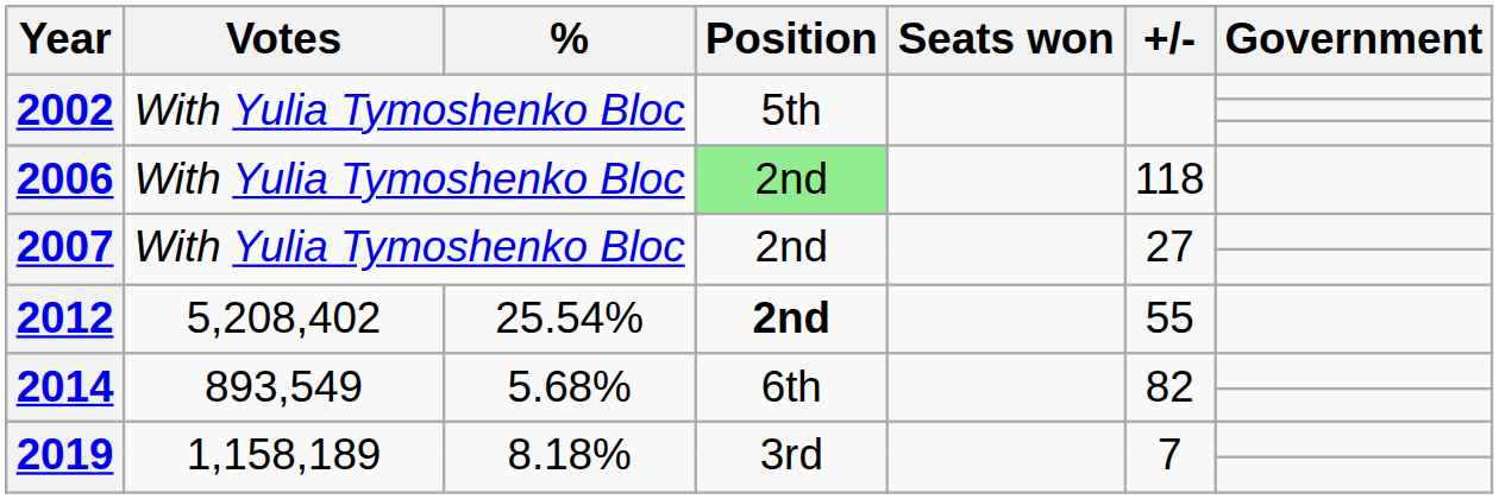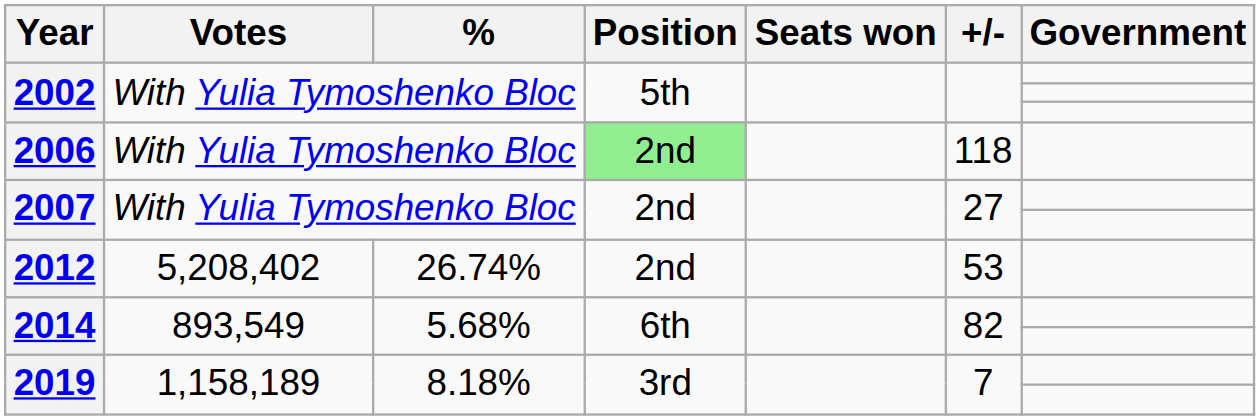 <table class="wikitable" style="text-align:center">
 <tr>
 <th>Year</th>
 <th>Votes</th>
 <th>%</th>
 <th>Position</th>
 <th>Seats won</th>
 <th>+/-</th>
 <th>Government</th>
 </tr>
 <tr>
 <th rowspan=3><a href='#'>2002</a></th>
 <td rowspan="3" colspan="2"><em>With <a href='#'>Yulia Tymoshenko Bloc</a></em></td>
 <td rowspan=3>5th</td>
 <td rowspan=3></td>
 <td rowspan=3></td>
 <td></td>
 </tr>
 <tr>
 <td></td>
 </tr>
 <tr>
 <td></td>
 </tr>
 <tr>
 <th><a href='#'>2006</a></th>
 <td colspan=2><em>With <a href='#'>Yulia Tymoshenko Bloc</a></em></td>
 <td style="background: lightgreen;"> 2nd</td>
 <td></td>
 <td> 118</td>
 <td></td>
 </tr>
 <tr>
 <th rowspan=2><a href='#'>2007</a></th>
 <td rowspan="2" colspan="2"><em>With <a href='#'>Yulia Tymoshenko Bloc</a></em></td>
 <td rowspan=2> 2nd</td>
 <td rowspan=2></td>
 <td rowspan=2> 27</td>
 <td></td>
 </tr>
 <tr>
 <td></td>
 </tr>
 <tr>
 <th><a href='#'>2012</a></th>
 <td>5,208,402</td>
-<td>25.54%</td>
-<td><strong> 2nd</strong></td>
+<td>26.74%</td>
+<td> 2nd</td>
 <td></td>
-<td> 55</td>
+<td> 53</td>
 <td></td>
 </tr>
 <tr>
 <th rowspan=2><a href='#'>2014</a></th>
 <td rowspan=2>893,549</td>
 <td rowspan=2>5.68%</td>
 <td rowspan=2> 6th</td>
 <td rowspan=2></td>
 <td rowspan=2> 82</td>
 <td></td>
 </tr>
 <tr>
 <td></td>
 </tr>
 <tr>
 <th rowspan=2><a href='#'>2019</a></th>
 <td rowspan=2>1,158,189</td>
 <td rowspan=2>8.18%</td>
 <td rowspan=2> 3rd</td>
 <td rowspan=2></td>
 <td rowspan=2> 7</td>
 <td></td>
 </tr>
 <tr>
 <td></td>
 </tr>
 </table>
